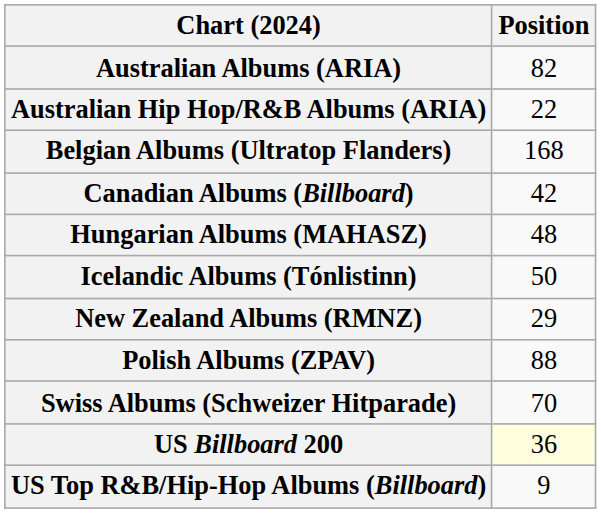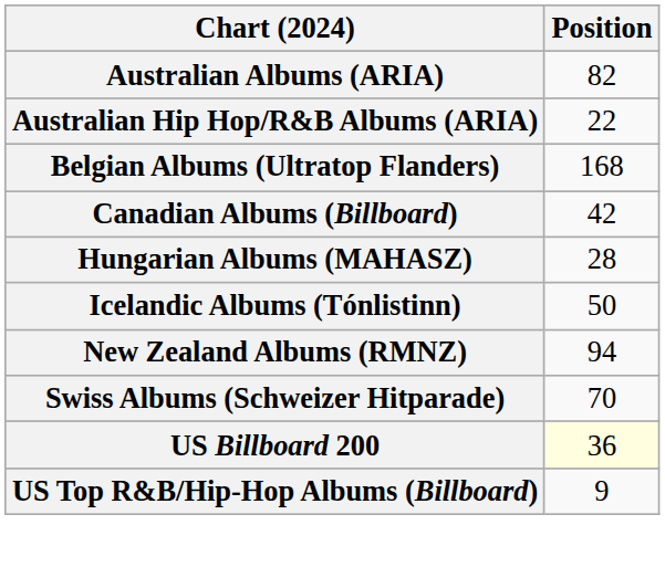 <table class="wikitable sortable plainrowheaders" style="text-align:center">
 <tr>
 <th scope="col">Chart (2024)</th>
 <th scope="col">Position</th>
 </tr>
 <tr>
 <th scope="row">Australian Albums (ARIA)</th>
 <td>82</td>
 </tr>
 <tr>
 <th scope="row">Australian Hip Hop/R&B Albums (ARIA)</th>
 <td>22</td>
 </tr>
 <tr>
 <th scope="row">Belgian Albums (Ultratop Flanders)</th>
 <td>168</td>
 </tr>
 <tr>
 <th scope="row">Canadian Albums (<em>Billboard</em>)</th>
 <td>42</td>
 </tr>
 <tr>
 <th scope="row">Hungarian Albums (MAHASZ)</th>
-<td>48</td>
+<td>28</td>
 </tr>
 <tr>
 <th scope="row">Icelandic Albums (Tónlistinn)</th>
 <td>50</td>
 </tr>
 <tr>
 <th scope="row">New Zealand Albums (RMNZ)</th>
-<td>29</td>
-</tr>
-<tr>
-<th scope="row">Polish Albums (ZPAV)</th>
-<td>88</td>
+<td>94</td>
 </tr>
 <tr>
 <th scope="row">Swiss Albums (Schweizer Hitparade)</th>
 <td>70</td>
 </tr>
 <tr>
 <th scope="row">US <em>Billboard</em> 200</th>
 <td style="background: lightyellow;">36</td>
 </tr>
 <tr>
 <th scope="row">US Top R&B/Hip-Hop Albums (<em>Billboard</em>)</th>
 <td>9</td>
 </tr>
 </table>
